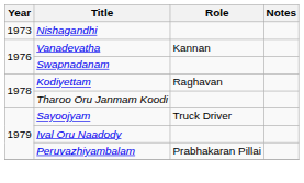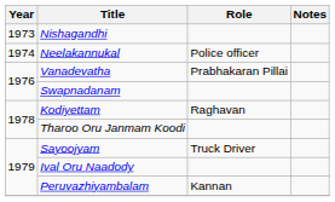 <table class="wikitable sortable">
 <tr>
 <th>Year</th>
 <th>Title</th>
 <th>Role</th>
 <th class="unsortable">Notes</th>
 </tr>
 <tr>
 <td>1973</td>
 <td><em><a href='#'>Nishagandhi</a></em></td>
 <td></td>
 <td></td>
 </tr>
 <tr>
+<td>1974</td>
+<td><em><a href='#'>Neelakannukal</a></em></td>
+<td>Police officer</td>
+<td></td>
+</tr>
+<tr>
 <td rowspan=2>1976</td>
 <td><em><a href='#'>Vanadevatha</a></em></td>
-<td>Kannan</td>
+<td>Prabhakaran Pillai</td>
 <td></td>
 </tr>
 <tr>
 <td><em><a href='#'>Swapnadanam</a></em></td>
 <td></td>
 <td></td>
 </tr>
 <tr>
 <td rowspan=2>1978</td>
 <td><em><a href='#'>Kodiyettam</a></em></td>
 <td>Raghavan</td>
 <td></td>
 </tr>
 <tr>
 <td><em>Tharoo Oru Janmam Koodi</em></td>
 <td></td>
 <td></td>
 </tr>
 <tr>
 <td rowspan=3>1979</td>
 <td><em><a href='#'>Sayoojyam</a></em></td>
 <td>Truck Driver</td>
 <td></td>
 </tr>
 <tr>
 <td><em><a href='#'>Ival Oru Naadody</a></em></td>
 <td></td>
 <td></td>
 </tr>
 <tr>
 <td><em><a href='#'>Peruvazhiyambalam</a></em></td>
-<td>Prabhakaran Pillai</td>
+<td>Kannan</td>
 <td></td>
 </tr>
 <tr>
 </tr>
 </table>
